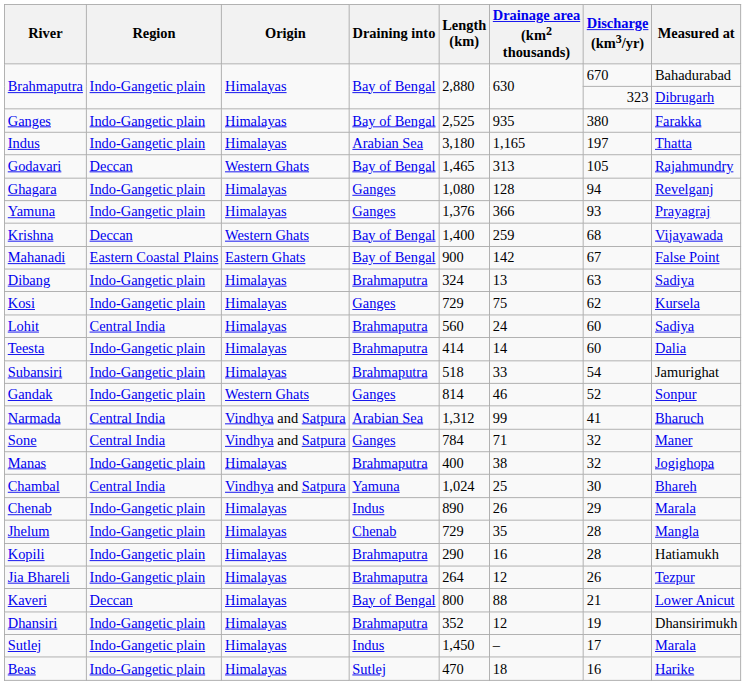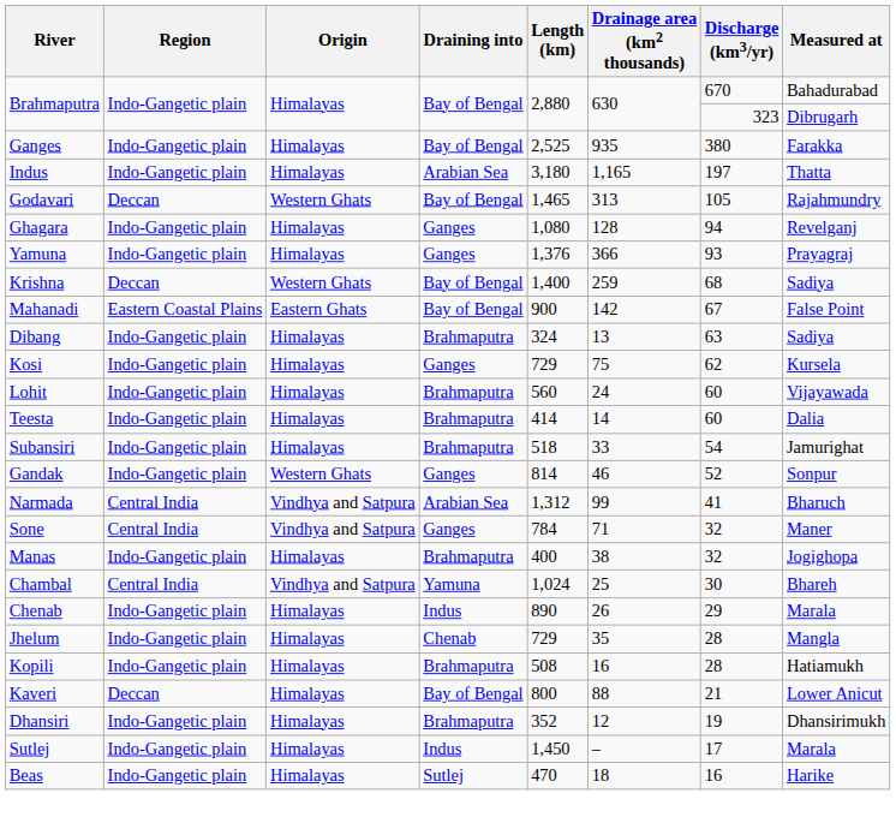 <table class="wikitable sortable sticky-header col5right col6right col7right">
 <tr>
 <th scope="col">River</th>
 <th scope="col">Region</th>
 <th scope="col">Origin</th>
 <th scope="col">Draining into</th>
 <th scope="col" data-sort-type=number>Length<br>(km)</th>
 <th scope="col" data-sort-type=number><a href='#'>Drainage area</a><br>(km<sup>2</sup><br>thousands)</th>
 <th scope="col" data-sort-type=number><a href='#'>Discharge</a><br>(km<sup>3</sup>/yr)</th>
 <th scope="col">Measured at</th>
 </tr>
 <tr>
 <td rowspan="2"><a href='#'>Brahmaputra</a></td>
 <td rowspan="2"><a href='#'>Indo-Gangetic plain</a></td>
 <td rowspan="2"><a href='#'>Himalayas</a></td>
 <td rowspan="2"><a href='#'>Bay of Bengal</a></td>
 <td rowspan="2">2,880</td>
 <td rowspan="2">630</td>
 <td>670</td>
 <td>Bahadurabad</td>
 </tr>
 <tr>
 <td style="text-align:right;">323</td>
 <td><a href='#'>Dibrugarh</a></td>
 </tr>
 <tr>
 <td><a href='#'>Ganges</a></td>
 <td><a href='#'>Indo-Gangetic plain</a></td>
 <td><a href='#'>Himalayas</a></td>
 <td><a href='#'>Bay of Bengal</a></td>
 <td>2,525</td>
 <td>935</td>
 <td>380</td>
 <td><a href='#'>Farakka</a></td>
 </tr>
 <tr>
 <td><a href='#'>Indus</a></td>
 <td><a href='#'>Indo-Gangetic plain</a></td>
 <td><a href='#'>Himalayas</a></td>
 <td><a href='#'>Arabian Sea</a></td>
 <td>3,180</td>
 <td>1,165</td>
 <td>197</td>
 <td><a href='#'>Thatta</a></td>
 </tr>
 <tr>
 <td><a href='#'>Godavari</a></td>
 <td><a href='#'>Deccan</a></td>
 <td><a href='#'>Western Ghats</a></td>
 <td><a href='#'>Bay of Bengal</a></td>
 <td>1,465</td>
 <td>313</td>
 <td>105</td>
 <td><a href='#'>Rajahmundry</a></td>
 </tr>
 <tr>
 <td><a href='#'>Ghagara</a></td>
 <td><a href='#'>Indo-Gangetic plain</a></td>
 <td><a href='#'>Himalayas</a></td>
 <td><a href='#'>Ganges</a></td>
 <td>1,080</td>
 <td>128</td>
 <td>94</td>
 <td><a href='#'>Revelganj</a></td>
 </tr>
 <tr>
 <td><a href='#'>Yamuna</a></td>
 <td><a href='#'>Indo-Gangetic plain</a></td>
 <td><a href='#'>Himalayas</a></td>
 <td><a href='#'>Ganges</a></td>
 <td>1,376</td>
 <td>366</td>
 <td>93</td>
 <td><a href='#'>Prayagraj</a></td>
 </tr>
 <tr>
 <td><a href='#'>Krishna</a></td>
 <td><a href='#'>Deccan</a></td>
 <td><a href='#'>Western Ghats</a></td>
 <td><a href='#'>Bay of Bengal</a></td>
 <td>1,400</td>
 <td>259</td>
 <td>68</td>
-<td><a href='#'>Vijayawada</a></td>
+<td><a href='#'>Sadiya</a></td>
 </tr>
 <tr>
 <td><a href='#'>Mahanadi</a></td>
 <td><a href='#'>Eastern Coastal Plains</a></td>
 <td><a href='#'>Eastern Ghats</a></td>
 <td><a href='#'>Bay of Bengal</a></td>
 <td>900</td>
 <td>142</td>
 <td>67</td>
 <td><a href='#'>False Point</a></td>
 </tr>
 <tr>
 <td><a href='#'>Dibang</a></td>
 <td><a href='#'>Indo-Gangetic plain</a></td>
 <td><a href='#'>Himalayas</a></td>
 <td><a href='#'>Brahmaputra</a></td>
 <td>324</td>
 <td>13</td>
 <td>63</td>
 <td><a href='#'>Sadiya</a></td>
 </tr>
 <tr>
 <td><a href='#'>Kosi</a></td>
 <td><a href='#'>Indo-Gangetic plain</a></td>
 <td><a href='#'>Himalayas</a></td>
 <td><a href='#'>Ganges</a></td>
 <td>729</td>
 <td>75</td>
 <td>62</td>
 <td><a href='#'>Kursela</a></td>
 </tr>
 <tr>
 <td><a href='#'>Lohit</a></td>
-<td><a href='#'>Central India</a></td>
+<td><a href='#'>Indo-Gangetic plain</a></td>
 <td><a href='#'>Himalayas</a></td>
 <td><a href='#'>Brahmaputra</a></td>
 <td>560</td>
 <td>24</td>
 <td>60</td>
-<td><a href='#'>Sadiya</a></td>
+<td><a href='#'>Vijayawada</a></td>
 </tr>
 <tr>
 <td><a href='#'>Teesta</a></td>
 <td><a href='#'>Indo-Gangetic plain</a></td>
 <td><a href='#'>Himalayas</a></td>
 <td><a href='#'>Brahmaputra</a></td>
 <td>414</td>
 <td>14</td>
 <td>60</td>
 <td><a href='#'>Dalia</a></td>
 </tr>
 <tr>
 <td><a href='#'>Subansiri</a></td>
 <td><a href='#'>Indo-Gangetic plain</a></td>
 <td><a href='#'>Himalayas</a></td>
 <td><a href='#'>Brahmaputra</a></td>
 <td>518</td>
 <td>33</td>
 <td>54</td>
 <td>Jamurighat</td>
 </tr>
 <tr>
 <td><a href='#'>Gandak</a></td>
 <td><a href='#'>Indo-Gangetic plain</a></td>
 <td><a href='#'>Western Ghats</a></td>
 <td><a href='#'>Ganges</a></td>
 <td>814</td>
 <td>46</td>
 <td>52</td>
 <td><a href='#'>Sonpur</a></td>
 </tr>
 <tr>
 <td><a href='#'>Narmada</a></td>
 <td><a href='#'>Central India</a></td>
 <td><a href='#'>Vindhya</a> and <a href='#'>Satpura</a></td>
 <td><a href='#'>Arabian Sea</a></td>
 <td>1,312</td>
 <td>99</td>
 <td>41</td>
 <td><a href='#'>Bharuch</a></td>
 </tr>
 <tr>
 <td><a href='#'>Sone</a></td>
 <td><a href='#'>Central India</a></td>
 <td><a href='#'>Vindhya</a> and <a href='#'>Satpura</a></td>
 <td><a href='#'>Ganges</a></td>
 <td>784</td>
 <td>71</td>
 <td>32</td>
 <td><a href='#'>Maner</a></td>
 </tr>
 <tr>
 <td><a href='#'>Manas</a></td>
 <td><a href='#'>Indo-Gangetic plain</a></td>
 <td><a href='#'>Himalayas</a></td>
 <td><a href='#'>Brahmaputra</a></td>
 <td>400</td>
 <td>38</td>
 <td>32</td>
 <td><a href='#'>Jogighopa</a></td>
 </tr>
 <tr>
 <td><a href='#'>Chambal</a></td>
 <td><a href='#'>Central India</a></td>
 <td><a href='#'>Vindhya</a> and <a href='#'>Satpura</a></td>
 <td><a href='#'>Yamuna</a></td>
 <td>1,024</td>
 <td>25</td>
 <td>30</td>
 <td><a href='#'>Bhareh</a></td>
 </tr>
 <tr>
 <td><a href='#'>Chenab</a></td>
 <td><a href='#'>Indo-Gangetic plain</a></td>
 <td><a href='#'>Himalayas</a></td>
 <td><a href='#'>Indus</a></td>
 <td>890</td>
 <td>26</td>
 <td>29</td>
 <td><a href='#'>Marala</a></td>
 </tr>
 <tr>
 <td><a href='#'>Jhelum</a></td>
 <td><a href='#'>Indo-Gangetic plain</a></td>
 <td><a href='#'>Himalayas</a></td>
 <td><a href='#'>Chenab</a></td>
 <td>729</td>
 <td>35</td>
 <td>28</td>
 <td><a href='#'>Mangla</a></td>
 </tr>
 <tr>
 <td><a href='#'>Kopili</a></td>
 <td><a href='#'>Indo-Gangetic plain</a></td>
 <td><a href='#'>Himalayas</a></td>
 <td><a href='#'>Brahmaputra</a></td>
-<td>290</td>
+<td>508</td>
 <td>16</td>
 <td>28</td>
 <td>Hatiamukh</td>
-</tr>
-<tr>
-<td><a href='#'>Jia Bhareli</a></td>
-<td><a href='#'>Indo-Gangetic plain</a></td>
-<td><a href='#'>Himalayas</a></td>
-<td><a href='#'>Brahmaputra</a></td>
-<td>264</td>
-<td>12</td>
-<td>26</td>
-<td><a href='#'>Tezpur</a></td>
 </tr>
 <tr>
 <td><a href='#'>Kaveri</a></td>
 <td><a href='#'>Deccan</a></td>
 <td><a href='#'>Himalayas</a></td>
 <td><a href='#'>Bay of Bengal</a></td>
 <td>800</td>
 <td>88</td>
 <td>21</td>
 <td><a href='#'>Lower Anicut</a></td>
 </tr>
 <tr>
 <td><a href='#'>Dhansiri</a></td>
 <td><a href='#'>Indo-Gangetic plain</a></td>
 <td><a href='#'>Himalayas</a></td>
 <td><a href='#'>Brahmaputra</a></td>
 <td>352</td>
 <td>12</td>
 <td>19</td>
 <td>Dhansirimukh</td>
 </tr>
 <tr>
 <td><a href='#'>Sutlej</a></td>
 <td><a href='#'>Indo-Gangetic plain</a></td>
 <td><a href='#'>Himalayas</a></td>
 <td><a href='#'>Indus</a></td>
 <td>1,450</td>
 <td>–</td>
 <td>17</td>
 <td><a href='#'>Marala</a></td>
 </tr>
 <tr>
 <td><a href='#'>Beas</a></td>
 <td><a href='#'>Indo-Gangetic plain</a></td>
 <td><a href='#'>Himalayas</a></td>
 <td><a href='#'>Sutlej</a></td>
 <td>470</td>
 <td>18</td>
 <td>16</td>
 <td><a href='#'>Harike</a></td>
 </tr>
 </table>
